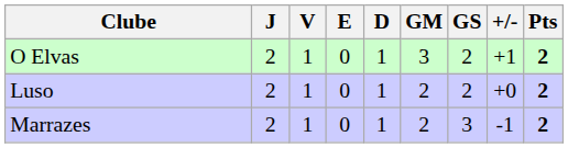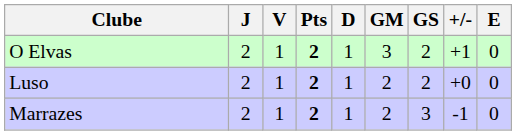 <table class="wikitable" style="text-align: center;">
 <tr>
 <th width=175>Clube</th>
 <th width=20>J</th>
 <th width=20>V</th>
-<th width=20>E</th>
+<th width=20>Pts</th>
 <th width=20>D</th>
 <th width=20>GM</th>
 <th width=20>GS</th>
 <th width=20>+/-</th>
-<th width=20>Pts</th>
+<th width=20>E</th>
 </tr>
 <tr bgcolor=#ccffcc>
 <td align=left>O Elvas</td>
 <td>2</td>
 <td>1</td>
-<td>0</td>
+<td><strong>2</strong></td>
 <td>1</td>
 <td>3</td>
 <td>2</td>
 <td>+1</td>
-<td><strong>2</strong></td>
+<td>0</td>
 </tr>
 <tr bgcolor=#ccccff>
 <td align=left>Luso</td>
 <td>2</td>
 <td>1</td>
-<td>0</td>
+<td><strong>2</strong></td>
 <td>1</td>
 <td>2</td>
 <td>2</td>
 <td>+0</td>
-<td><strong>2</strong></td>
+<td>0</td>
 </tr>
 <tr bgcolor=#ccccff>
 <td align=left>Marrazes</td>
 <td>2</td>
 <td>1</td>
-<td>0</td>
+<td><strong>2</strong></td>
 <td>1</td>
 <td>2</td>
 <td>3</td>
 <td>-1</td>
-<td><strong>2</strong></td>
+<td>0</td>
 </tr>
 </table>
